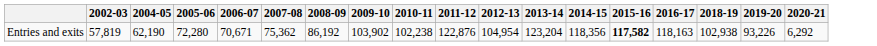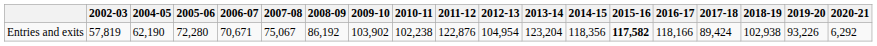 <table class="wikitable">
 <tr>
 <th></th>
 <th>2002-03</th>
 <th>2004-05</th>
 <th>2005-06</th>
 <th>2006-07</th>
 <th>2007-08</th>
 <th>2008-09</th>
 <th>2009-10</th>
 <th>2010-11</th>
 <th>2011-12</th>
 <th>2012-13</th>
 <th>2013-14</th>
 <th>2014-15</th>
 <th>2015-16</th>
 <th>2016-17</th>
+<th>2017-18</th>
 <th>2018-19</th>
 <th>2019-20</th>
 <th>2020-21</th>
 </tr>
 <tr>
 <td>Entries and exits</td>
 <td>57,819</td>
 <td>62,190</td>
 <td>72,280</td>
 <td>70,671</td>
-<td>75,362</td>
+<td>75,067</td>
 <td>86,192</td>
 <td>103,902</td>
 <td>102,238</td>
 <td>122,876</td>
 <td>104,954</td>
 <td>123,204</td>
 <td>118,356</td>
 <td><strong>117,582</strong></td>
-<td>118,163</td>
+<td>118,166</td>
+<td>89,424</td>
 <td>102,938</td>
 <td>93,226</td>
 <td>6,292</td>
 </tr>
 </table>
